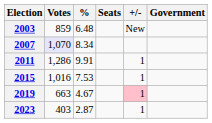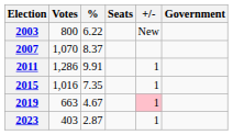 <table class="wikitable" style="text-align:right;">
 <tr>
 <th>Election</th>
 <th>Votes</th>
 <th>%</th>
 <th>Seats</th>
 <th>+/-</th>
 <th>Government</th>
 </tr>
 <tr>
 <th><a href='#'>2003</a></th>
-<td>859</td>
-<td>6.48</td>
+<td>800</td>
+<td>6.22</td>
 <td></td>
 <td>New</td>
 <td></td>
 </tr>
 <tr>
 <th><a href='#'>2007</a></th>
-<td style="background: lavender;">1,070</td>
-<td>8.34</td>
+<td>1,070</td>
+<td>8.37</td>
 <td></td>
 <td></td>
 <td></td>
 </tr>
 <tr>
 <th><a href='#'>2011</a></th>
 <td>1,286</td>
 <td>9.91</td>
 <td></td>
 <td>1</td>
 <td></td>
 </tr>
 <tr>
 <th><a href='#'>2015</a></th>
 <td>1,016</td>
-<td>7.53</td>
+<td>7.35</td>
 <td></td>
 <td>1</td>
 <td></td>
 </tr>
 <tr>
 <th><a href='#'>2019</a></th>
 <td>663</td>
 <td>4.67</td>
 <td></td>
 <td style="background: pink;">1</td>
 <td></td>
 </tr>
 <tr>
 <th><a href='#'>2023</a></th>
 <td>403</td>
 <td>2.87</td>
 <td></td>
 <td>1</td>
 <td></td>
 </tr>
 </table>
